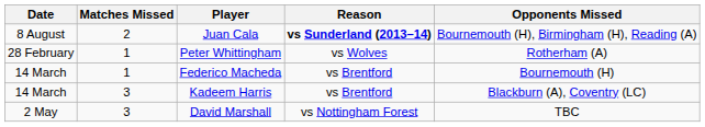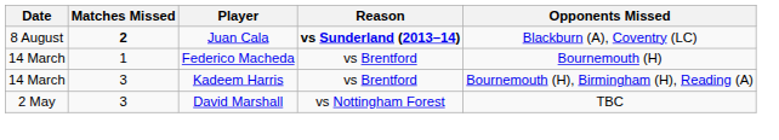 <table class="wikitable" style="text-align: center">
 <tr>
 <th>Date</th>
 <th>Matches Missed</th>
 <th>Player</th>
 <th>Reason</th>
 <th>Opponents Missed</th>
 </tr>
 <tr>
 <td>8 August</td>
-<td>2</td>
+<td><strong>2</strong></td>
 <td><a href='#'>Juan Cala</a></td>
 <td><strong> vs <a href='#'>Sunderland</a> (<a href='#'>2013–14</a>)</strong></td>
-<td><a href='#'>Bournemouth</a> (H), <a href='#'>Birmingham</a> (H), <a href='#'>Reading</a> (A)</td>
-</tr>
-<tr>
-<td>28 February</td>
-<td>1</td>
-<td><a href='#'>Peter Whittingham</a></td>
-<td> vs <a href='#'>Wolves</a></td>
-<td><a href='#'>Rotherham</a> (A)</td>
+<td><a href='#'>Blackburn</a> (A), <a href='#'>Coventry</a> (LC)</td>
 </tr>
 <tr>
 <td>14 March</td>
 <td>1</td>
 <td><a href='#'>Federico Macheda</a></td>
 <td> vs <a href='#'>Brentford</a></td>
 <td><a href='#'>Bournemouth</a> (H)</td>
 </tr>
 <tr>
 <td>14 March</td>
 <td>3</td>
 <td><a href='#'>Kadeem Harris</a></td>
 <td> vs <a href='#'>Brentford</a></td>
-<td><a href='#'>Blackburn</a> (A), <a href='#'>Coventry</a> (LC)</td>
+<td><a href='#'>Bournemouth</a> (H), <a href='#'>Birmingham</a> (H), <a href='#'>Reading</a> (A)</td>
 </tr>
 <tr>
 <td>2 May</td>
 <td>3</td>
 <td><a href='#'>David Marshall</a></td>
 <td> vs <a href='#'>Nottingham Forest</a></td>
 <td>TBC</td>
 </tr>
 </table>
